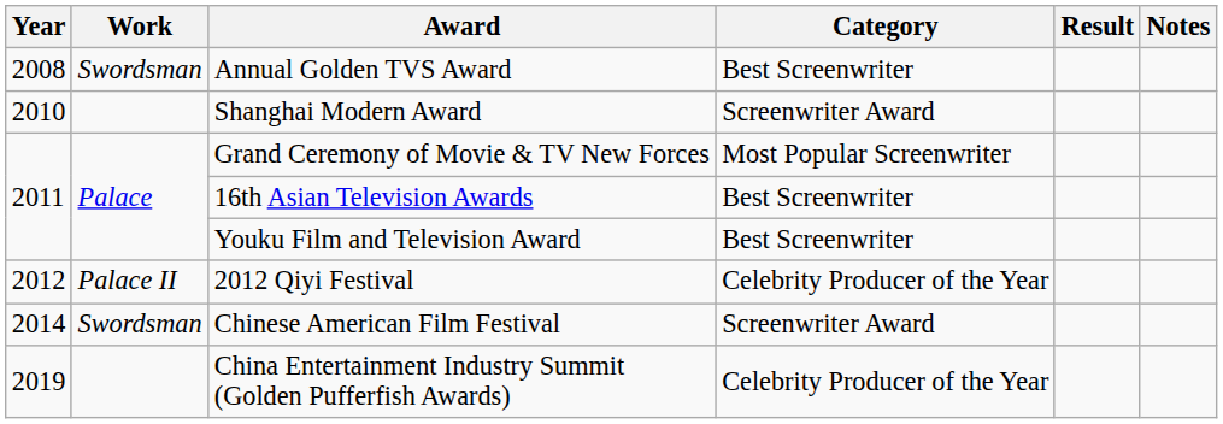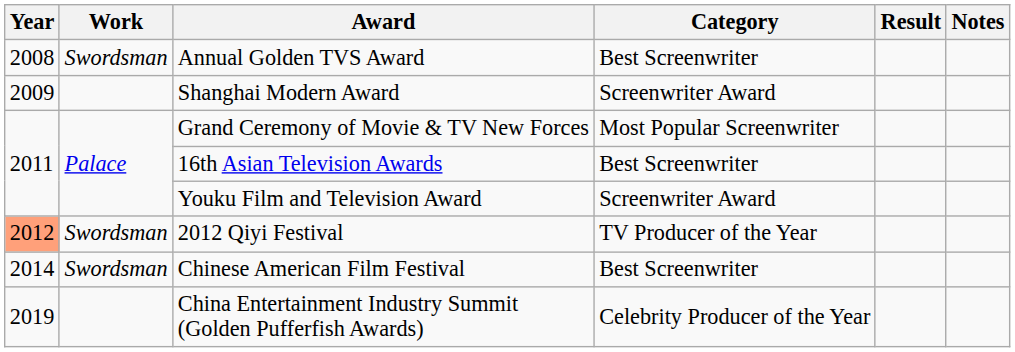 <table class="wikitable">
 <tr>
 <th>Year</th>
 <th>Work</th>
 <th>Award</th>
 <th>Category</th>
 <th>Result</th>
 <th>Notes</th>
 </tr>
 <tr>
 <td>2008</td>
 <td><em>Swordsman</em></td>
 <td>Annual Golden TVS Award</td>
 <td>Best Screenwriter</td>
 <td></td>
 <td></td>
 </tr>
 <tr>
-<td>2010</td>
+<td>2009</td>
 <td></td>
 <td>Shanghai Modern Award</td>
 <td>Screenwriter Award</td>
 <td></td>
 <td></td>
 </tr>
 <tr>
 <td rowspan="3">2011</td>
 <td rowspan="3"><em><a href='#'>Palace</a></em></td>
 <td>Grand Ceremony of Movie & TV New Forces</td>
 <td>Most Popular Screenwriter</td>
 <td></td>
 <td></td>
 </tr>
 <tr>
 <td>16th <a href='#'>Asian Television Awards</a></td>
 <td>Best Screenwriter</td>
 <td></td>
 <td></td>
 </tr>
 <tr>
 <td>Youku Film and Television Award</td>
-<td>Best Screenwriter</td>
+<td>Screenwriter Award</td>
 <td></td>
 <td></td>
 </tr>
 <tr>
-<td>2012</td>
-<td><em>Palace II</em></td>
+<td style="background: lightsalmon;">2012</td>
+<td><em>Swordsman</em></td>
 <td>2012 Qiyi Festival</td>
-<td>Celebrity Producer of the Year</td>
+<td>TV Producer of the Year</td>
 <td></td>
 <td></td>
 </tr>
 <tr>
 <td>2014</td>
 <td><em>Swordsman</em></td>
 <td>Chinese American Film Festival</td>
-<td>Screenwriter Award</td>
+<td>Best Screenwriter</td>
 <td></td>
 <td></td>
 </tr>
 <tr>
 <td>2019</td>
 <td></td>
 <td>China Entertainment Industry Summit <br> (Golden Pufferfish Awards)</td>
 <td>Celebrity Producer of the Year</td>
 <td></td>
 <td></td>
 </tr>
 </table>
